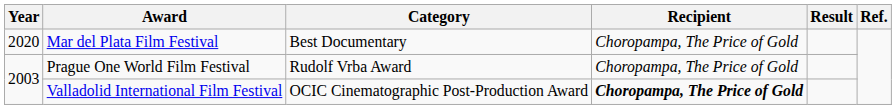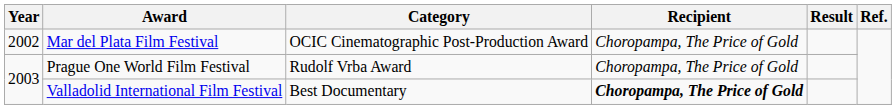 <table class="wikitable">
 <tr>
 <th>Year</th>
 <th>Award</th>
 <th>Category</th>
 <th>Recipient</th>
 <th>Result</th>
 <th>Ref.</th>
 </tr>
 <tr>
-<td>2020</td>
+<td>2002</td>
 <td><a href='#'>Mar del Plata Film Festival</a></td>
-<td>Best Documentary</td>
+<td>OCIC Cinematographic Post-Production Award</td>
 <td><em>Choropampa, The Price of Gold</em></td>
 <td></td>
 <td rowspan="3"></td>
 </tr>
 <tr>
 <td rowspan="2">2003</td>
 <td>Prague One World Film Festival</td>
 <td>Rudolf Vrba Award</td>
 <td><em>Choropampa, The Price of Gold</em></td>
 <td></td>
 </tr>
 <tr>
 <td><a href='#'>Valladolid International Film Festival</a></td>
-<td>OCIC Cinematographic Post-Production Award</td>
+<td>Best Documentary</td>
 <td><strong><em>Choropampa, The Price of Gold</em></strong></td>
 <td></td>
 </tr>
 </table>
